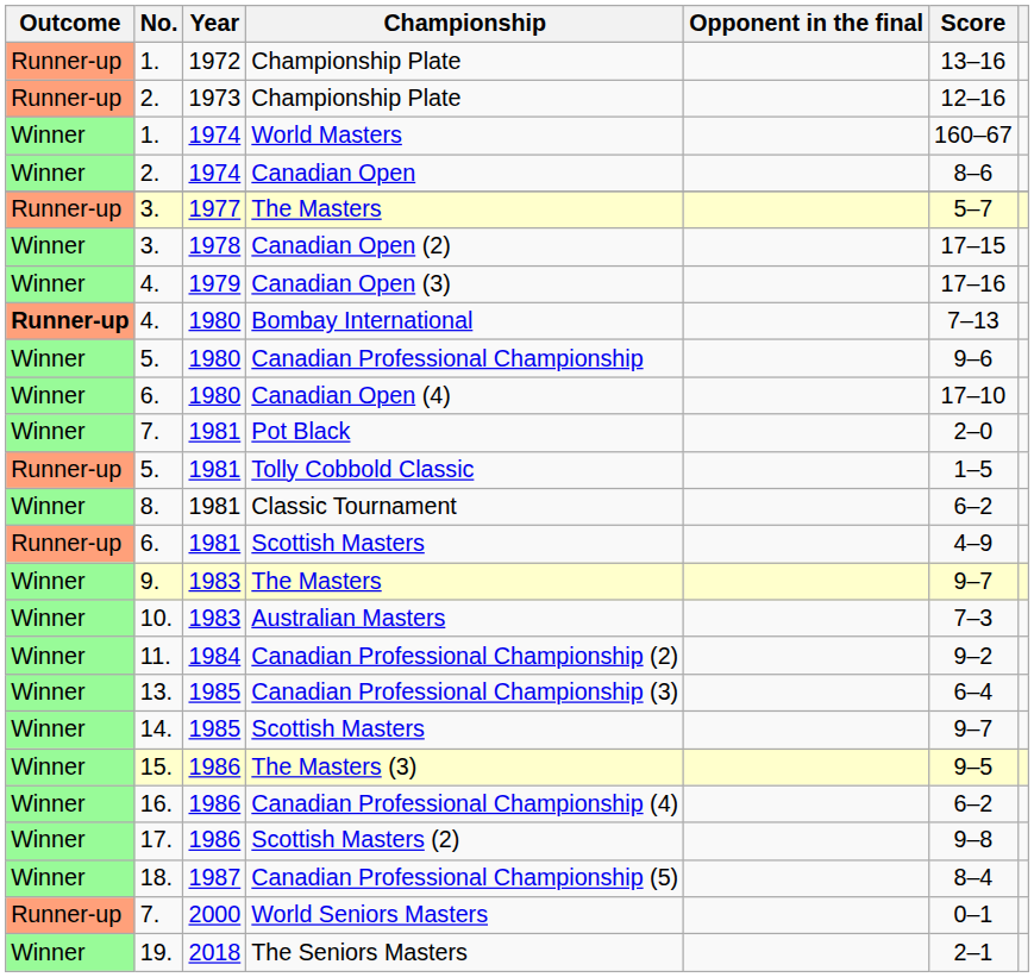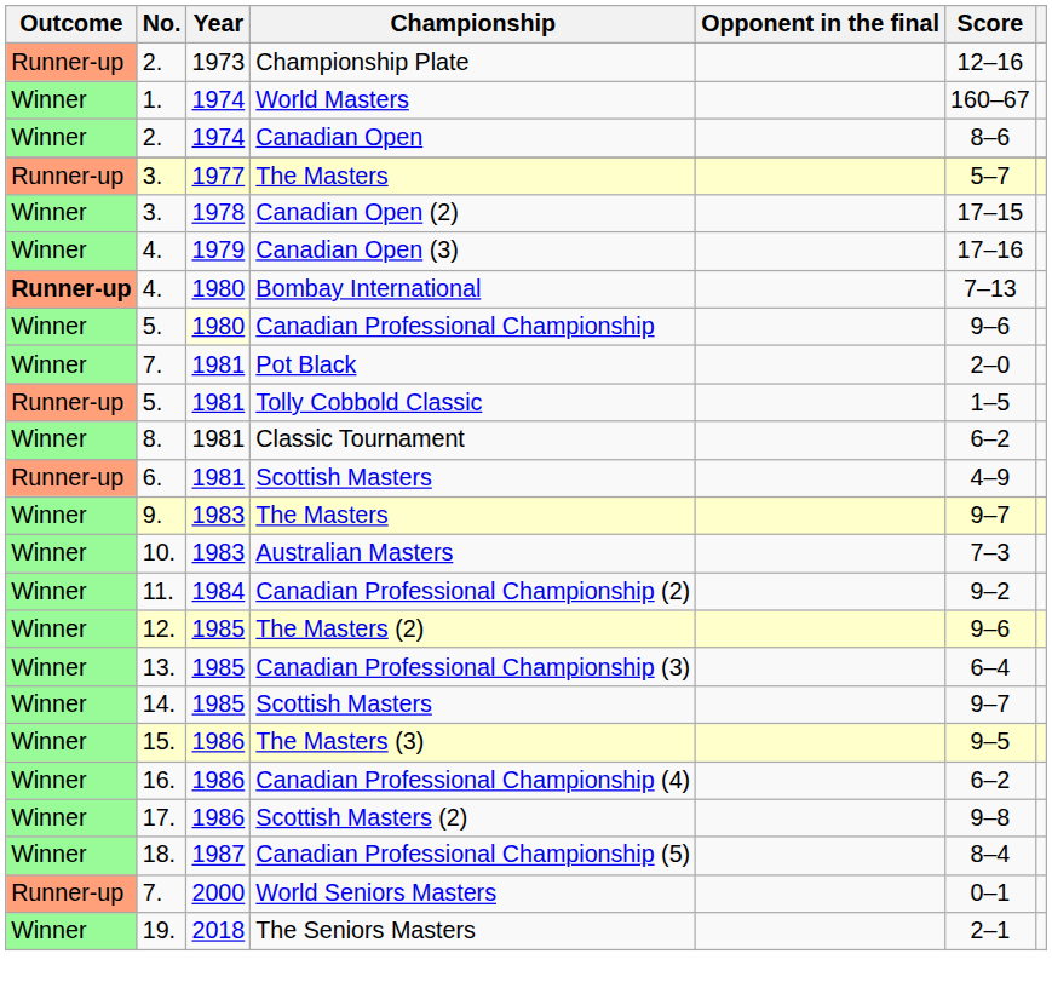 <table class="wikitable sortable">
 <tr>
 <th scope=col>Outcome</th>
 <th scope=col>No.</th>
 <th scope=col>Year</th>
 <th scope=col>Championship</th>
 <th scope=col>Opponent in the final</th>
 <th scope="col" class=unsortable>Score</th>
 <th scope="col" class=unsortable></th>
-</tr>
-<tr>
-<td style="background:#ffa07a;">Runner-up</td>
-<td>1.</td>
-<td>1972</td>
-<td>Championship Plate</td>
-<td></td>
-<td align="center">13–16</td>
-<td></td>
 </tr>
 <tr>
 <td style="background:#ffa07a;">Runner-up</td>
 <td>2.</td>
 <td>1973</td>
 <td>Championship Plate</td>
 <td></td>
 <td align="center">12–16</td>
 <td></td>
 </tr>
 <tr>
 <td style="background:#98fb98;">Winner</td>
 <td>1.</td>
 <td><a href='#'>1974</a></td>
 <td><a href='#'>World Masters</a></td>
 <td></td>
 <td align="center">160–67</td>
 <td></td>
 </tr>
 <tr>
 <td style="background:#98fb98;">Winner</td>
 <td>2.</td>
 <td><a href='#'>1974</a></td>
 <td><a href='#'>Canadian Open</a></td>
 <td></td>
 <td align="center">8–6</td>
 <td></td>
 </tr>
 <tr>
 </tr>
 <tr style="background:#ffc;">
 <td style="background:#ffa07a;">Runner-up</td>
 <td>3.</td>
 <td><a href='#'>1977</a></td>
 <td><a href='#'>The Masters</a></td>
 <td></td>
 <td align="center">5–7</td>
 <td></td>
 </tr>
 <tr>
 <td style="background:#98fb98;">Winner</td>
 <td>3.</td>
 <td><a href='#'>1978</a></td>
 <td><a href='#'>Canadian Open</a> (2)</td>
 <td></td>
 <td align="center">17–15</td>
 <td></td>
 </tr>
 <tr>
 <td style="background:#98fb98;">Winner</td>
 <td>4.</td>
 <td><a href='#'>1979</a></td>
 <td><a href='#'>Canadian Open</a> (3)</td>
 <td></td>
 <td align="center">17–16</td>
 <td></td>
 </tr>
 <tr>
 <td style="background:#ffa07a;"><strong>Runner-up</strong></td>
 <td>4.</td>
 <td><a href='#'>1980</a></td>
 <td><a href='#'>Bombay International</a></td>
 <td></td>
 <td align="center">7–13</td>
 <td></td>
 </tr>
 <tr>
 <td style="background:#98fb98;">Winner</td>
 <td>5.</td>
-<td><a href='#'>1980</a></td>
+<td style="background: lightyellow;"><a href='#'>1980</a></td>
 <td><a href='#'>Canadian Professional Championship</a></td>
 <td></td>
 <td align="center">9–6</td>
-<td></td>
-</tr>
-<tr>
-<td style="background:#98fb98;">Winner</td>
-<td>6.</td>
-<td><a href='#'>1980</a></td>
-<td><a href='#'>Canadian Open</a> (4)</td>
-<td></td>
-<td align="center">17–10</td>
 <td></td>
 </tr>
 <tr>
 <td style="background:#98fb98;">Winner</td>
 <td>7.</td>
 <td><a href='#'>1981</a></td>
 <td><a href='#'>Pot Black</a></td>
 <td></td>
 <td align="center">2–0</td>
 <td></td>
 </tr>
 <tr>
 <td style="background:#ffa07a;">Runner-up</td>
 <td>5.</td>
 <td><a href='#'>1981</a></td>
 <td><a href='#'>Tolly Cobbold Classic</a></td>
 <td></td>
 <td align="center">1–5</td>
 <td></td>
 </tr>
 <tr>
 <td style="background:#98fb98;">Winner</td>
 <td>8.</td>
 <td>1981</td>
 <td>Classic Tournament</td>
 <td></td>
 <td align="center">6–2</td>
 <td></td>
 </tr>
 <tr>
 <td style="background:#ffa07a;">Runner-up</td>
 <td>6.</td>
 <td><a href='#'>1981</a></td>
 <td><a href='#'>Scottish Masters</a></td>
 <td></td>
 <td align="center">4–9</td>
 <td></td>
 </tr>
 <tr style="background:#ffc;">
 <td style="background:#98fb98;">Winner</td>
 <td>9.</td>
 <td><a href='#'>1983</a></td>
 <td><a href='#'>The Masters</a></td>
 <td></td>
 <td align="center">9–7</td>
 <td></td>
 </tr>
 <tr>
 <td style="background:#98fb98;">Winner</td>
 <td>10.</td>
 <td><a href='#'>1983</a></td>
 <td><a href='#'>Australian Masters</a></td>
 <td></td>
 <td align="center">7–3</td>
 <td></td>
 </tr>
 <tr>
 <td style="background:#98fb98;">Winner</td>
 <td>11.</td>
 <td><a href='#'>1984</a></td>
 <td><a href='#'>Canadian Professional Championship</a> (2)</td>
 <td></td>
 <td align="center">9–2</td>
+<td></td>
+</tr>
+<tr style="background:#ffc;">
+<td style="background:#98fb98;">Winner</td>
+<td>12.</td>
+<td><a href='#'>1985</a></td>
+<td><a href='#'>The Masters</a> (2)</td>
+<td></td>
+<td align="center">9–6</td>
 <td></td>
 </tr>
 <tr>
 <td style="background:#98fb98;">Winner</td>
 <td>13.</td>
 <td><a href='#'>1985</a></td>
 <td><a href='#'>Canadian Professional Championship</a> (3)</td>
 <td></td>
 <td align="center">6–4</td>
 <td></td>
 </tr>
 <tr>
 <td style="background:#98fb98;">Winner</td>
 <td>14.</td>
 <td><a href='#'>1985</a></td>
 <td><a href='#'>Scottish Masters</a></td>
 <td></td>
 <td align="center">9–7</td>
 <td></td>
 </tr>
 <tr style="background:#ffc;">
 <td style="background:#98fb98;">Winner</td>
 <td>15.</td>
 <td><a href='#'>1986</a></td>
 <td><a href='#'>The Masters</a> (3)</td>
 <td></td>
 <td align="center">9–5</td>
 <td></td>
 </tr>
 <tr>
 <td style="background:#98fb98;">Winner</td>
 <td>16.</td>
 <td><a href='#'>1986</a></td>
 <td><a href='#'>Canadian Professional Championship</a> (4)</td>
 <td></td>
 <td align="center">6–2</td>
 <td></td>
 </tr>
 <tr>
 <td style="background:#98fb98;">Winner</td>
 <td>17.</td>
 <td><a href='#'>1986</a></td>
 <td><a href='#'>Scottish Masters</a> (2)</td>
 <td></td>
 <td align="center">9–8</td>
 <td></td>
 </tr>
 <tr>
 <td style="background:#98fb98;">Winner</td>
 <td>18.</td>
 <td><a href='#'>1987</a></td>
 <td><a href='#'>Canadian Professional Championship</a> (5)</td>
 <td></td>
 <td align="center">8–4</td>
 <td></td>
 </tr>
 <tr>
 <td style="background:#ffa07a">Runner-up</td>
 <td>7.</td>
 <td><a href='#'>2000</a></td>
 <td><a href='#'>World Seniors Masters</a></td>
 <td></td>
 <td align="center">0–1</td>
 <td></td>
 </tr>
 <tr>
 <td style="background:#98fb98;">Winner</td>
 <td>19.</td>
 <td><a href='#'>2018</a></td>
 <td>The Seniors Masters</td>
 <td></td>
 <td align="center">2–1</td>
 <td></td>
 </tr>
 </table>
